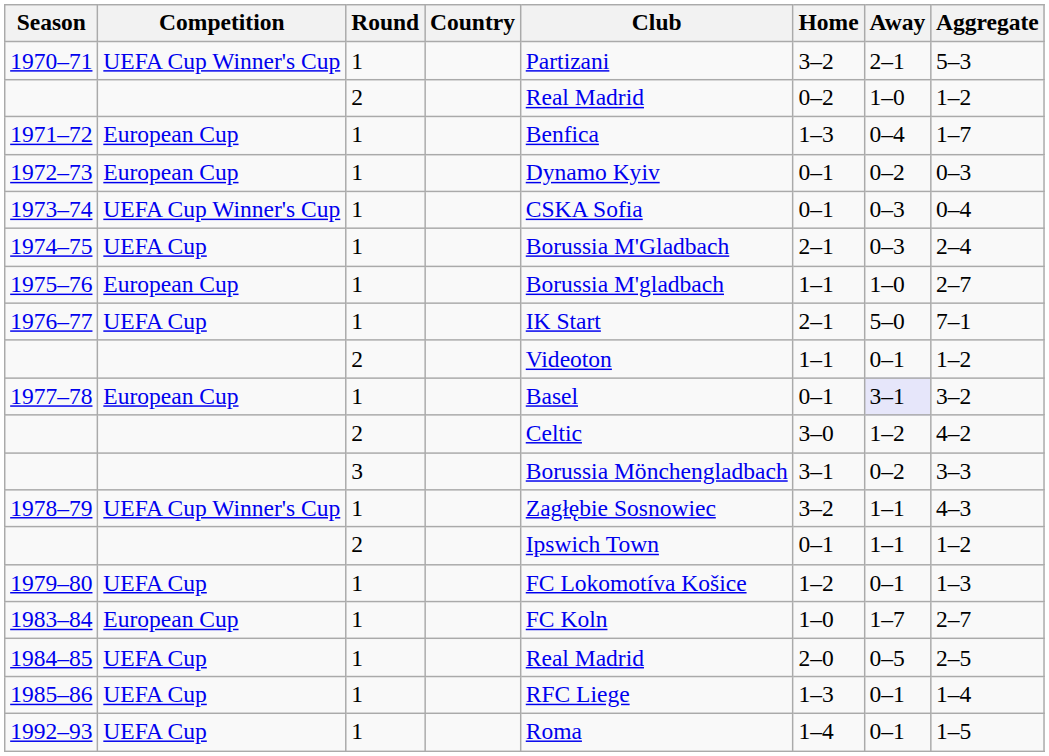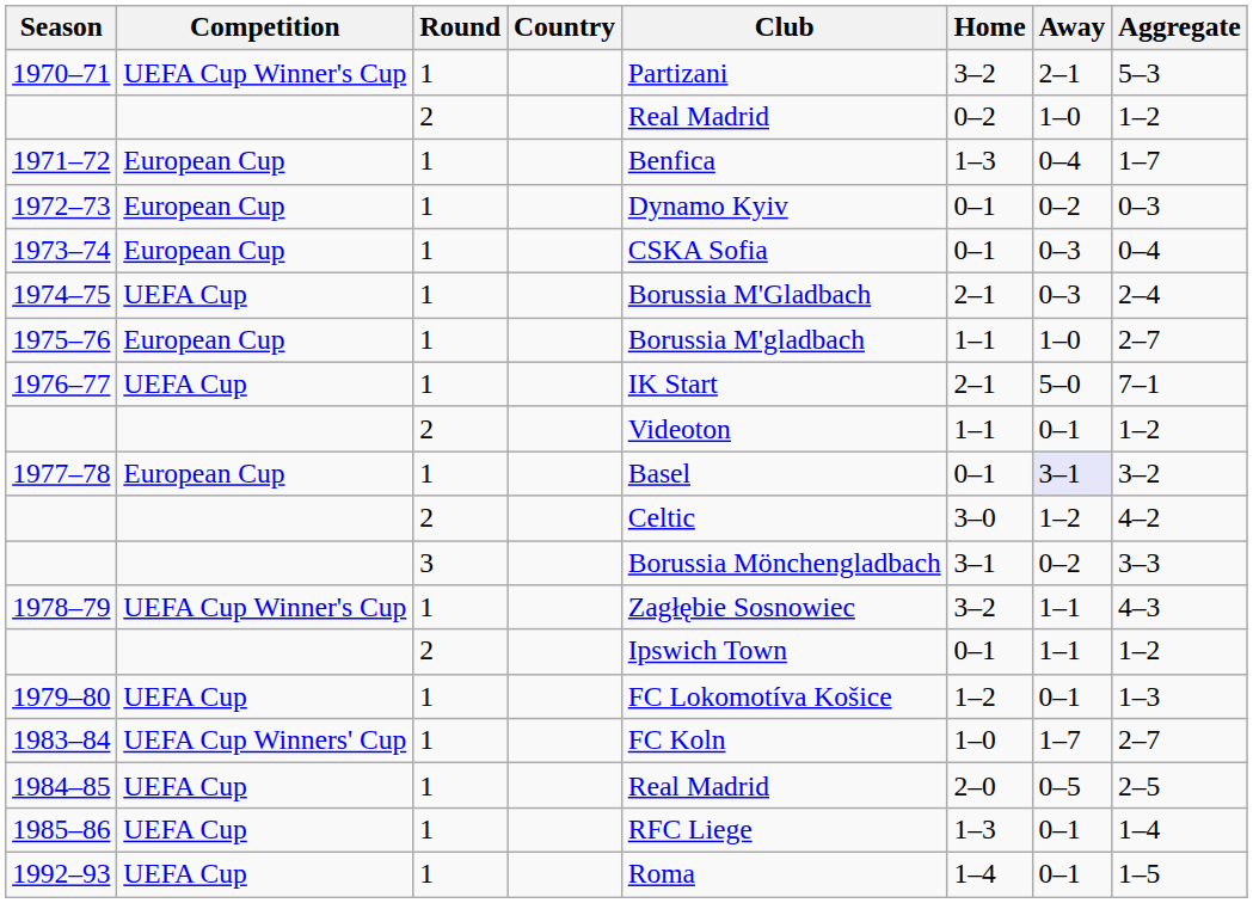 <table class="wikitable">
 <tr>
 <th>Season</th>
 <th>Competition</th>
 <th>Round</th>
 <th>Country</th>
 <th>Club</th>
 <th>Home</th>
 <th>Away</th>
 <th>Aggregate</th>
 </tr>
 <tr>
 <td><a href='#'>1970–71</a></td>
 <td><a href='#'>UEFA Cup Winner's Cup</a></td>
 <td>1</td>
 <td></td>
 <td><a href='#'>Partizani</a></td>
 <td>3–2</td>
 <td>2–1</td>
 <td>5–3</td>
 </tr>
 <tr>
 <td></td>
 <td></td>
 <td>2</td>
 <td></td>
 <td><a href='#'>Real Madrid</a></td>
 <td>0–2</td>
 <td>1–0</td>
 <td>1–2</td>
 </tr>
 <tr>
 <td><a href='#'>1971–72</a></td>
 <td><a href='#'>European Cup</a></td>
 <td>1</td>
 <td></td>
 <td><a href='#'>Benfica</a></td>
 <td>1–3</td>
 <td>0–4</td>
 <td>1–7</td>
 </tr>
 <tr>
 <td><a href='#'>1972–73</a></td>
 <td><a href='#'>European Cup</a></td>
 <td>1</td>
 <td></td>
 <td><a href='#'>Dynamo Kyiv</a></td>
 <td>0–1</td>
 <td>0–2</td>
 <td>0–3</td>
 </tr>
 <tr>
 <td><a href='#'>1973–74</a></td>
-<td><a href='#'>UEFA Cup Winner's Cup</a></td>
+<td><a href='#'>European Cup</a></td>
 <td>1</td>
 <td></td>
 <td><a href='#'>CSKA Sofia</a></td>
 <td>0–1</td>
 <td>0–3</td>
 <td>0–4</td>
 </tr>
 <tr>
 <td><a href='#'>1974–75</a></td>
 <td><a href='#'>UEFA Cup</a></td>
 <td>1</td>
 <td></td>
 <td><a href='#'>Borussia M'Gladbach</a></td>
 <td>2–1</td>
 <td>0–3</td>
 <td>2–4</td>
 </tr>
 <tr>
 <td><a href='#'>1975–76</a></td>
 <td><a href='#'>European Cup</a></td>
 <td>1</td>
 <td></td>
 <td><a href='#'>Borussia M'gladbach</a></td>
 <td>1–1</td>
 <td>1–0</td>
 <td>2–7</td>
 </tr>
 <tr>
 <td><a href='#'>1976–77</a></td>
 <td><a href='#'>UEFA Cup</a></td>
 <td>1</td>
 <td></td>
 <td><a href='#'>IK Start</a></td>
 <td>2–1</td>
 <td>5–0</td>
 <td>7–1</td>
 </tr>
 <tr>
 <td></td>
 <td></td>
 <td>2</td>
 <td></td>
 <td><a href='#'>Videoton</a></td>
 <td>1–1</td>
 <td>0–1</td>
 <td>1–2</td>
 </tr>
 <tr>
 <td><a href='#'>1977–78</a></td>
 <td><a href='#'>European Cup</a></td>
 <td>1</td>
 <td></td>
 <td><a href='#'>Basel</a></td>
 <td>0–1</td>
 <td style="background: lavender;">3–1</td>
 <td>3–2</td>
 </tr>
 <tr>
 <td></td>
 <td></td>
 <td>2</td>
 <td></td>
 <td><a href='#'>Celtic</a></td>
 <td>3–0</td>
 <td>1–2</td>
 <td>4–2</td>
 </tr>
 <tr>
 <td></td>
 <td></td>
 <td>3</td>
 <td></td>
 <td><a href='#'>Borussia Mönchengladbach</a></td>
 <td>3–1</td>
 <td>0–2</td>
 <td>3–3</td>
 </tr>
 <tr>
 <td><a href='#'>1978–79</a></td>
 <td><a href='#'>UEFA Cup Winner's Cup</a></td>
 <td>1</td>
 <td></td>
 <td><a href='#'>Zagłębie Sosnowiec</a></td>
 <td>3–2</td>
 <td>1–1</td>
 <td>4–3</td>
 </tr>
 <tr>
 <td></td>
 <td></td>
 <td>2</td>
 <td></td>
 <td><a href='#'>Ipswich Town</a></td>
 <td>0–1</td>
 <td>1–1</td>
 <td>1–2</td>
 </tr>
 <tr>
 <td><a href='#'>1979–80</a></td>
 <td><a href='#'>UEFA Cup</a></td>
 <td>1</td>
 <td></td>
 <td><a href='#'>FC Lokomotíva Košice</a></td>
 <td>1–2</td>
 <td>0–1</td>
 <td>1–3</td>
 </tr>
 <tr>
 <td><a href='#'>1983–84</a></td>
-<td><a href='#'>European Cup</a></td>
+<td><a href='#'>UEFA Cup Winners' Cup</a></td>
 <td>1</td>
 <td></td>
 <td><a href='#'>FC Koln</a></td>
 <td>1–0</td>
 <td>1–7</td>
 <td>2–7</td>
 </tr>
 <tr>
 <td><a href='#'>1984–85</a></td>
 <td><a href='#'>UEFA Cup</a></td>
 <td>1</td>
 <td></td>
 <td><a href='#'>Real Madrid</a></td>
 <td>2–0</td>
 <td>0–5</td>
 <td>2–5</td>
 </tr>
 <tr>
 <td><a href='#'>1985–86</a></td>
 <td><a href='#'>UEFA Cup</a></td>
 <td>1</td>
 <td></td>
 <td><a href='#'>RFC Liege</a></td>
 <td>1–3</td>
 <td>0–1</td>
 <td>1–4</td>
 </tr>
 <tr>
 <td><a href='#'>1992–93</a></td>
 <td><a href='#'>UEFA Cup</a></td>
 <td>1</td>
 <td></td>
 <td><a href='#'>Roma</a></td>
 <td>1–4</td>
 <td>0–1</td>
 <td>1–5</td>
 </tr>
 <tr>
 </tr>
 </table>
